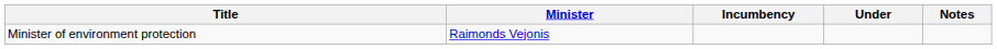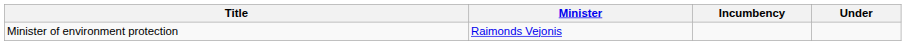 <table class="wikitable" style="width:100%;">
 <tr>
 <th>Title</th>
 <th style="width:25%;"><a href='#'>Minister</a></th>
 <th style="width:160px;">Incumbency</th>
 <th style="width:10%;">Under</th>
-<th style="width:7%;">Notes</th>
 </tr>
 <tr>
 <td>Minister of environment protection</td>
 <td><a href='#'>Raimonds Vejonis</a></td>
 <td></td>
 <td></td>
-<td></td>
 </tr>
 </table>
